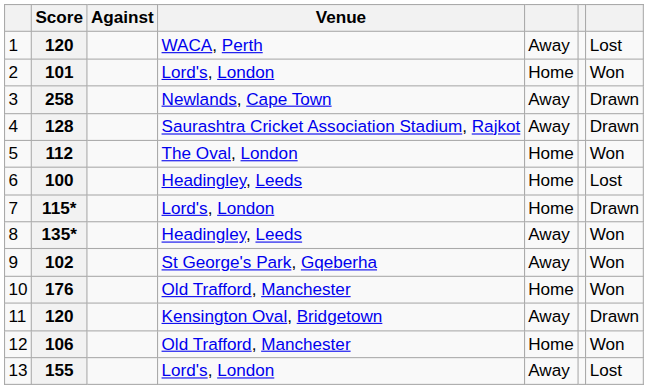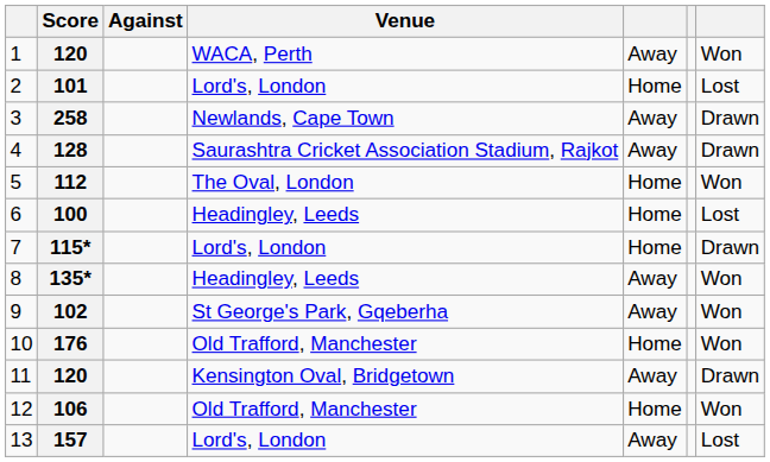 <table class="wikitable plainrowheaders sortable">
 <tr>
 <th></th>
 <th>Score</th>
 <th>Against</th>
 <th>Venue</th>
 <th></th>
 <th></th>
 <th></th>
 </tr>
 <tr>
 <td>1</td>
 <th scope="row">120</th>
 <td></td>
 <td> <a href='#'>WACA</a>, <a href='#'>Perth</a></td>
 <td>Away</td>
 <td></td>
-<td>Lost</td>
+<td>Won</td>
 </tr>
 <tr>
 <td>2</td>
 <th scope="row">101</th>
 <td></td>
 <td> <a href='#'>Lord's</a>, <a href='#'>London</a></td>
 <td>Home</td>
 <td></td>
-<td>Won</td>
+<td>Lost</td>
 </tr>
 <tr>
 <td>3</td>
 <th scope="row">258</th>
 <td></td>
 <td> <a href='#'>Newlands</a>, <a href='#'>Cape Town</a></td>
 <td>Away</td>
 <td></td>
 <td>Drawn</td>
 </tr>
 <tr>
 <td>4</td>
 <th scope="row">128</th>
 <td></td>
 <td> <a href='#'>Saurashtra Cricket Association Stadium</a>, <a href='#'>Rajkot</a></td>
 <td>Away</td>
 <td></td>
 <td>Drawn</td>
 </tr>
 <tr>
 <td>5</td>
 <th scope="row">112</th>
 <td></td>
 <td> <a href='#'>The Oval</a>, <a href='#'>London</a></td>
 <td>Home</td>
 <td></td>
 <td>Won</td>
 </tr>
 <tr>
 <td>6</td>
 <th scope="row">100</th>
 <td></td>
 <td> <a href='#'>Headingley</a>, <a href='#'>Leeds</a></td>
 <td>Home</td>
 <td></td>
 <td>Lost</td>
 </tr>
 <tr>
 <td>7</td>
 <th scope="row">115*</th>
 <td></td>
 <td> <a href='#'>Lord's</a>, <a href='#'>London</a></td>
 <td>Home</td>
 <td></td>
 <td>Drawn</td>
 </tr>
 <tr>
 <td>8</td>
 <th scope="row">135*</th>
 <td></td>
 <td> <a href='#'>Headingley</a>, <a href='#'>Leeds</a></td>
 <td>Away</td>
 <td></td>
 <td>Won</td>
 </tr>
 <tr>
 <td>9</td>
 <th scope="row">102</th>
 <td></td>
 <td> <a href='#'>St George's Park</a>, <a href='#'>Gqeberha</a></td>
 <td>Away</td>
 <td></td>
 <td>Won</td>
 </tr>
 <tr>
 <td>10</td>
 <th scope="row">176</th>
 <td></td>
 <td> <a href='#'>Old Trafford</a>, <a href='#'>Manchester</a></td>
 <td>Home</td>
 <td></td>
 <td>Won</td>
 </tr>
 <tr>
 <td>11</td>
 <th scope="row">120</th>
 <td></td>
 <td> <a href='#'>Kensington Oval</a>, <a href='#'>Bridgetown</a></td>
 <td>Away</td>
 <td></td>
 <td>Drawn</td>
 </tr>
 <tr>
 <td>12</td>
 <th scope="row">106</th>
 <td></td>
 <td> <a href='#'>Old Trafford</a>, <a href='#'>Manchester</a></td>
 <td>Home</td>
 <td></td>
 <td>Won</td>
 </tr>
 <tr>
 <td>13</td>
-<th scope="row">155</th>
+<th scope="row">157</th>
 <td></td>
 <td> <a href='#'>Lord's</a>, <a href='#'>London</a></td>
 <td>Away</td>
 <td></td>
 <td>Lost</td>
 </tr>
 </table>
